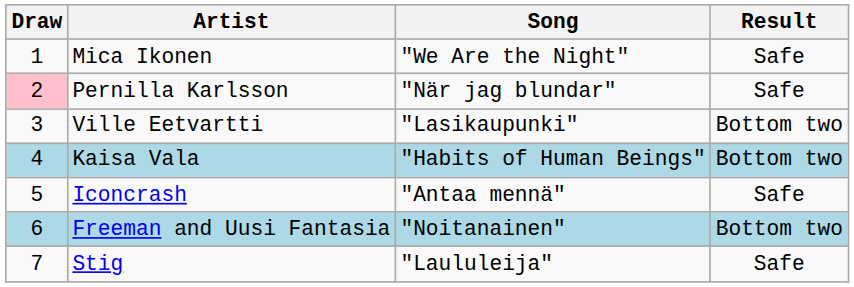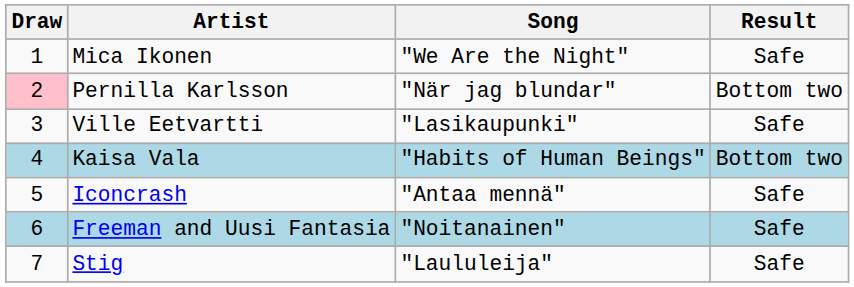 <table class="sortable wikitable" style="margin: 1em auto 1em auto; text-align:center;">
 <tr>
 <th>Draw</th>
 <th>Artist</th>
 <th>Song</th>
 <th>Result</th>
 </tr>
 <tr>
 <td>1</td>
 <td align="left">Mica Ikonen</td>
 <td align="left">"We Are the Night"</td>
 <td>Safe</td>
 </tr>
 <tr>
 <td style="background: pink;">2</td>
 <td align="left">Pernilla Karlsson</td>
 <td align="left">"När jag blundar"</td>
-<td>Safe</td>
+<td>Bottom two</td>
 </tr>
 <tr>
 <td>3</td>
 <td align="left">Ville Eetvartti</td>
 <td align="left">"Lasikaupunki"</td>
-<td>Bottom two</td>
+<td>Safe</td>
 </tr>
 <tr style="background:lightblue;">
 <td>4</td>
 <td align="left">Kaisa Vala</td>
 <td align="left">"Habits of Human Beings"</td>
 <td>Bottom two</td>
 </tr>
 <tr>
 <td>5</td>
 <td align="left"><a href='#'>Iconcrash</a></td>
 <td align="left">"Antaa mennä"</td>
 <td>Safe</td>
 </tr>
 <tr style="background:lightblue;">
 <td>6</td>
 <td align="left"><a href='#'>Freeman</a> and Uusi Fantasia</td>
 <td align="left">"Noitanainen"</td>
-<td>Bottom two</td>
+<td>Safe</td>
 </tr>
 <tr>
 <td>7</td>
 <td align="left"><a href='#'>Stig</a></td>
 <td align="left">"Laululeija"</td>
 <td>Safe</td>
 </tr>
 </table>
